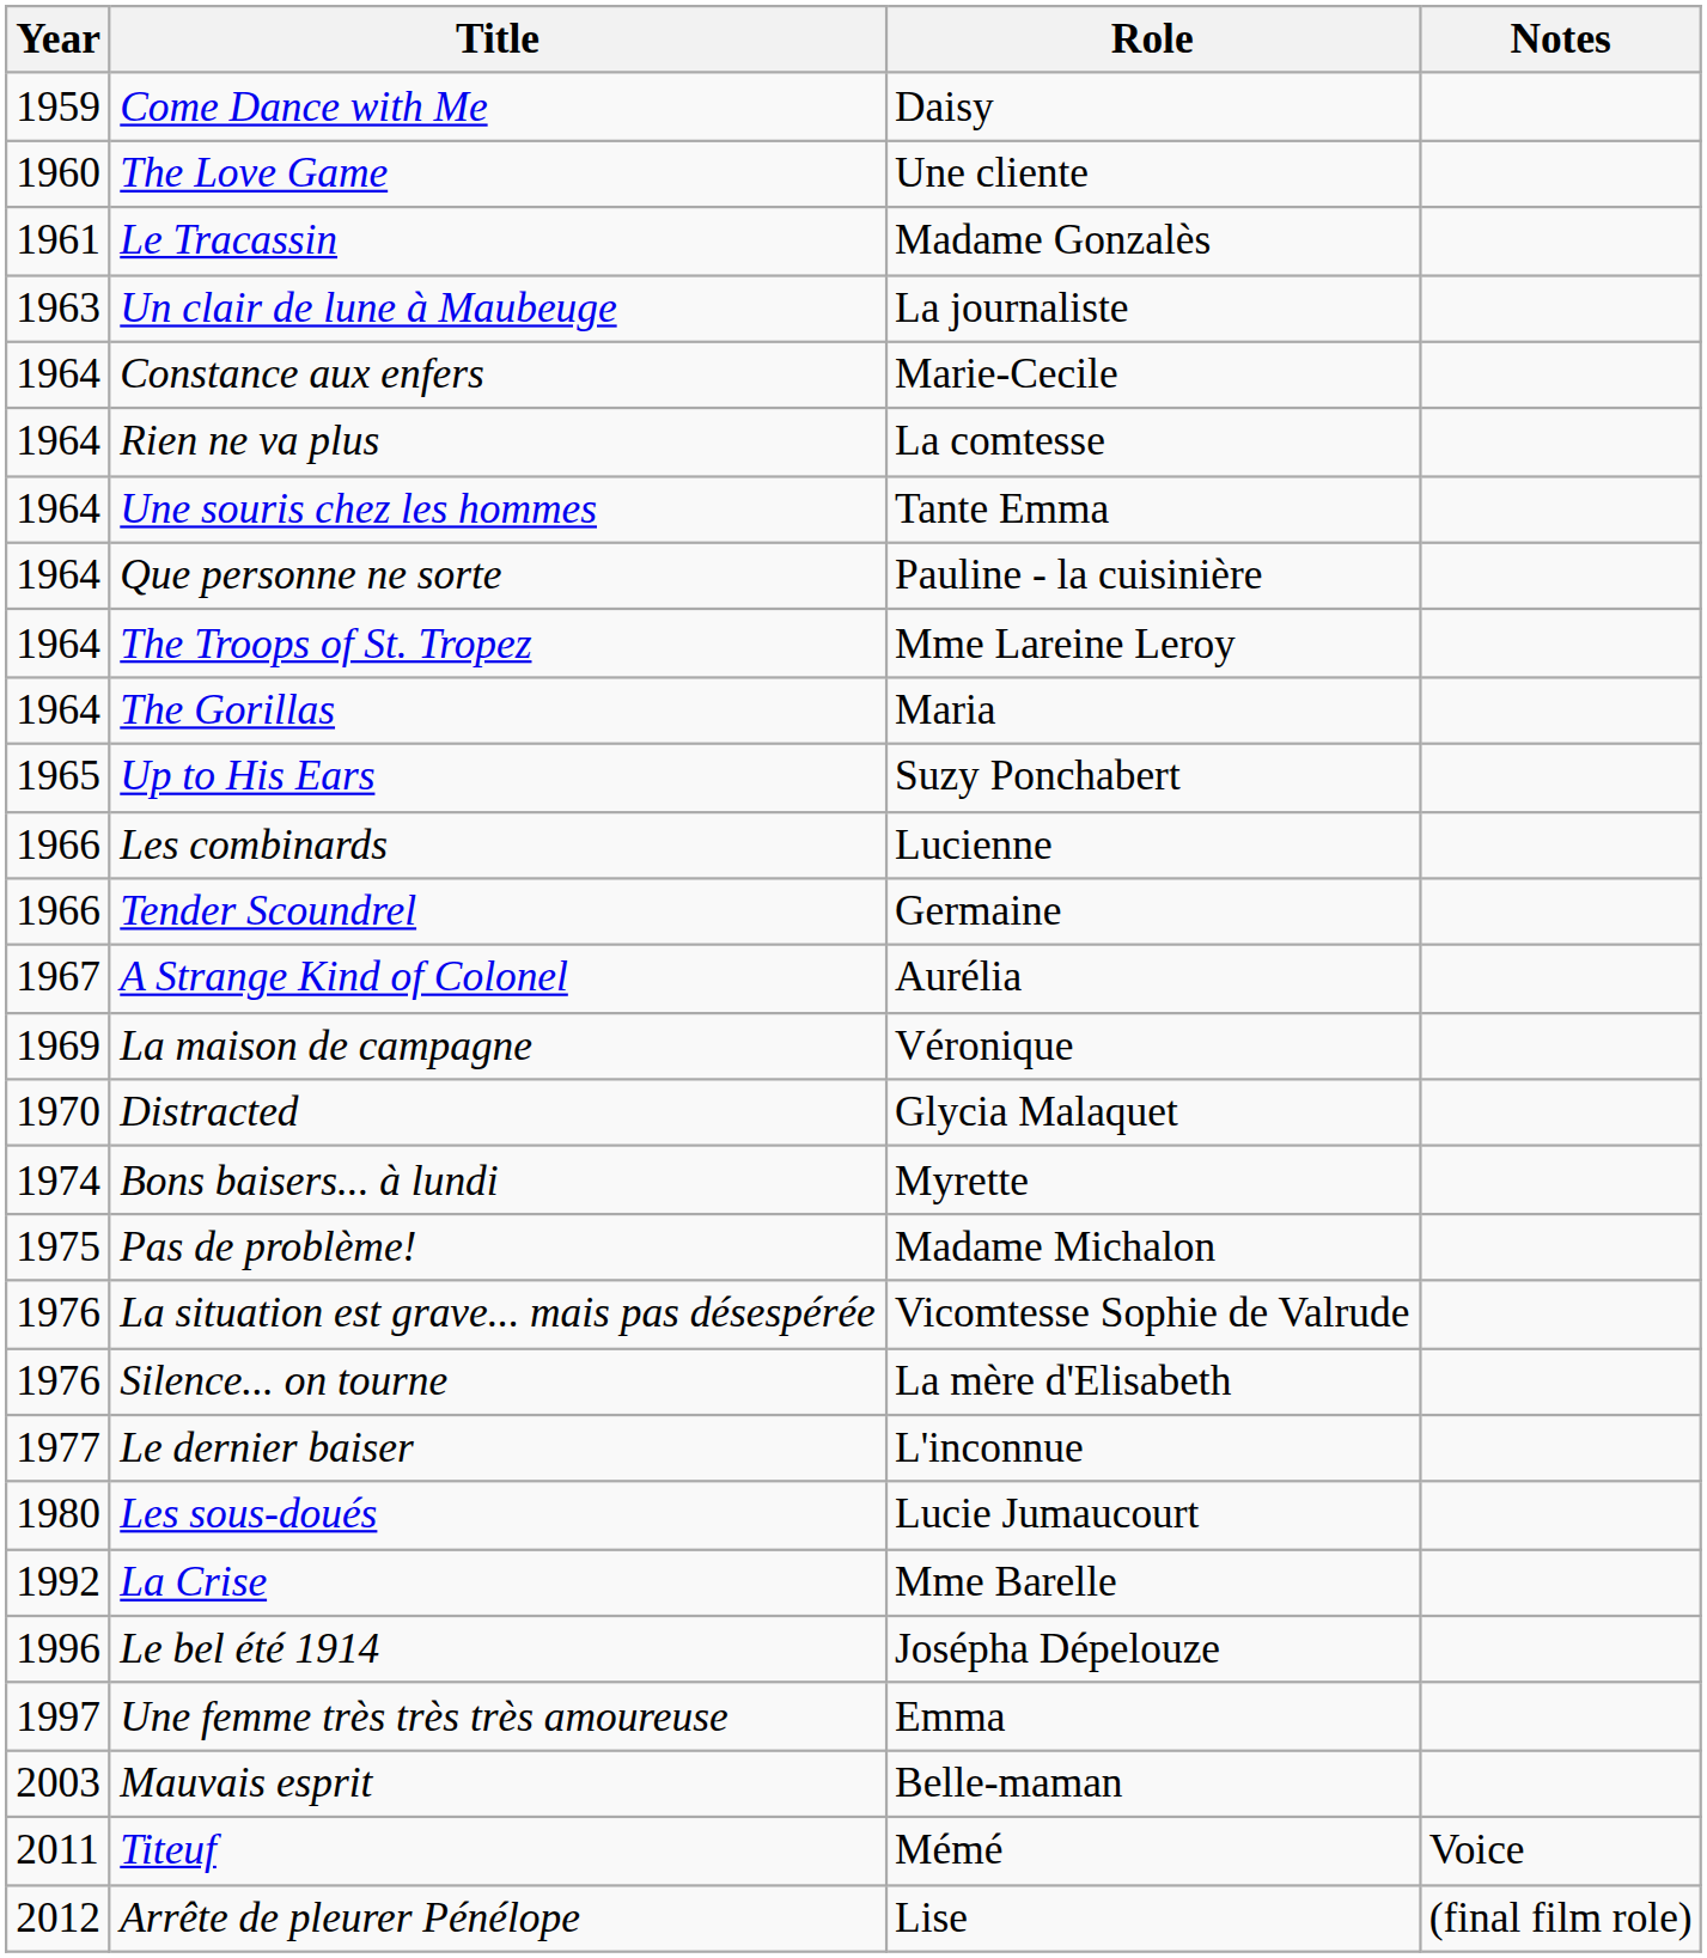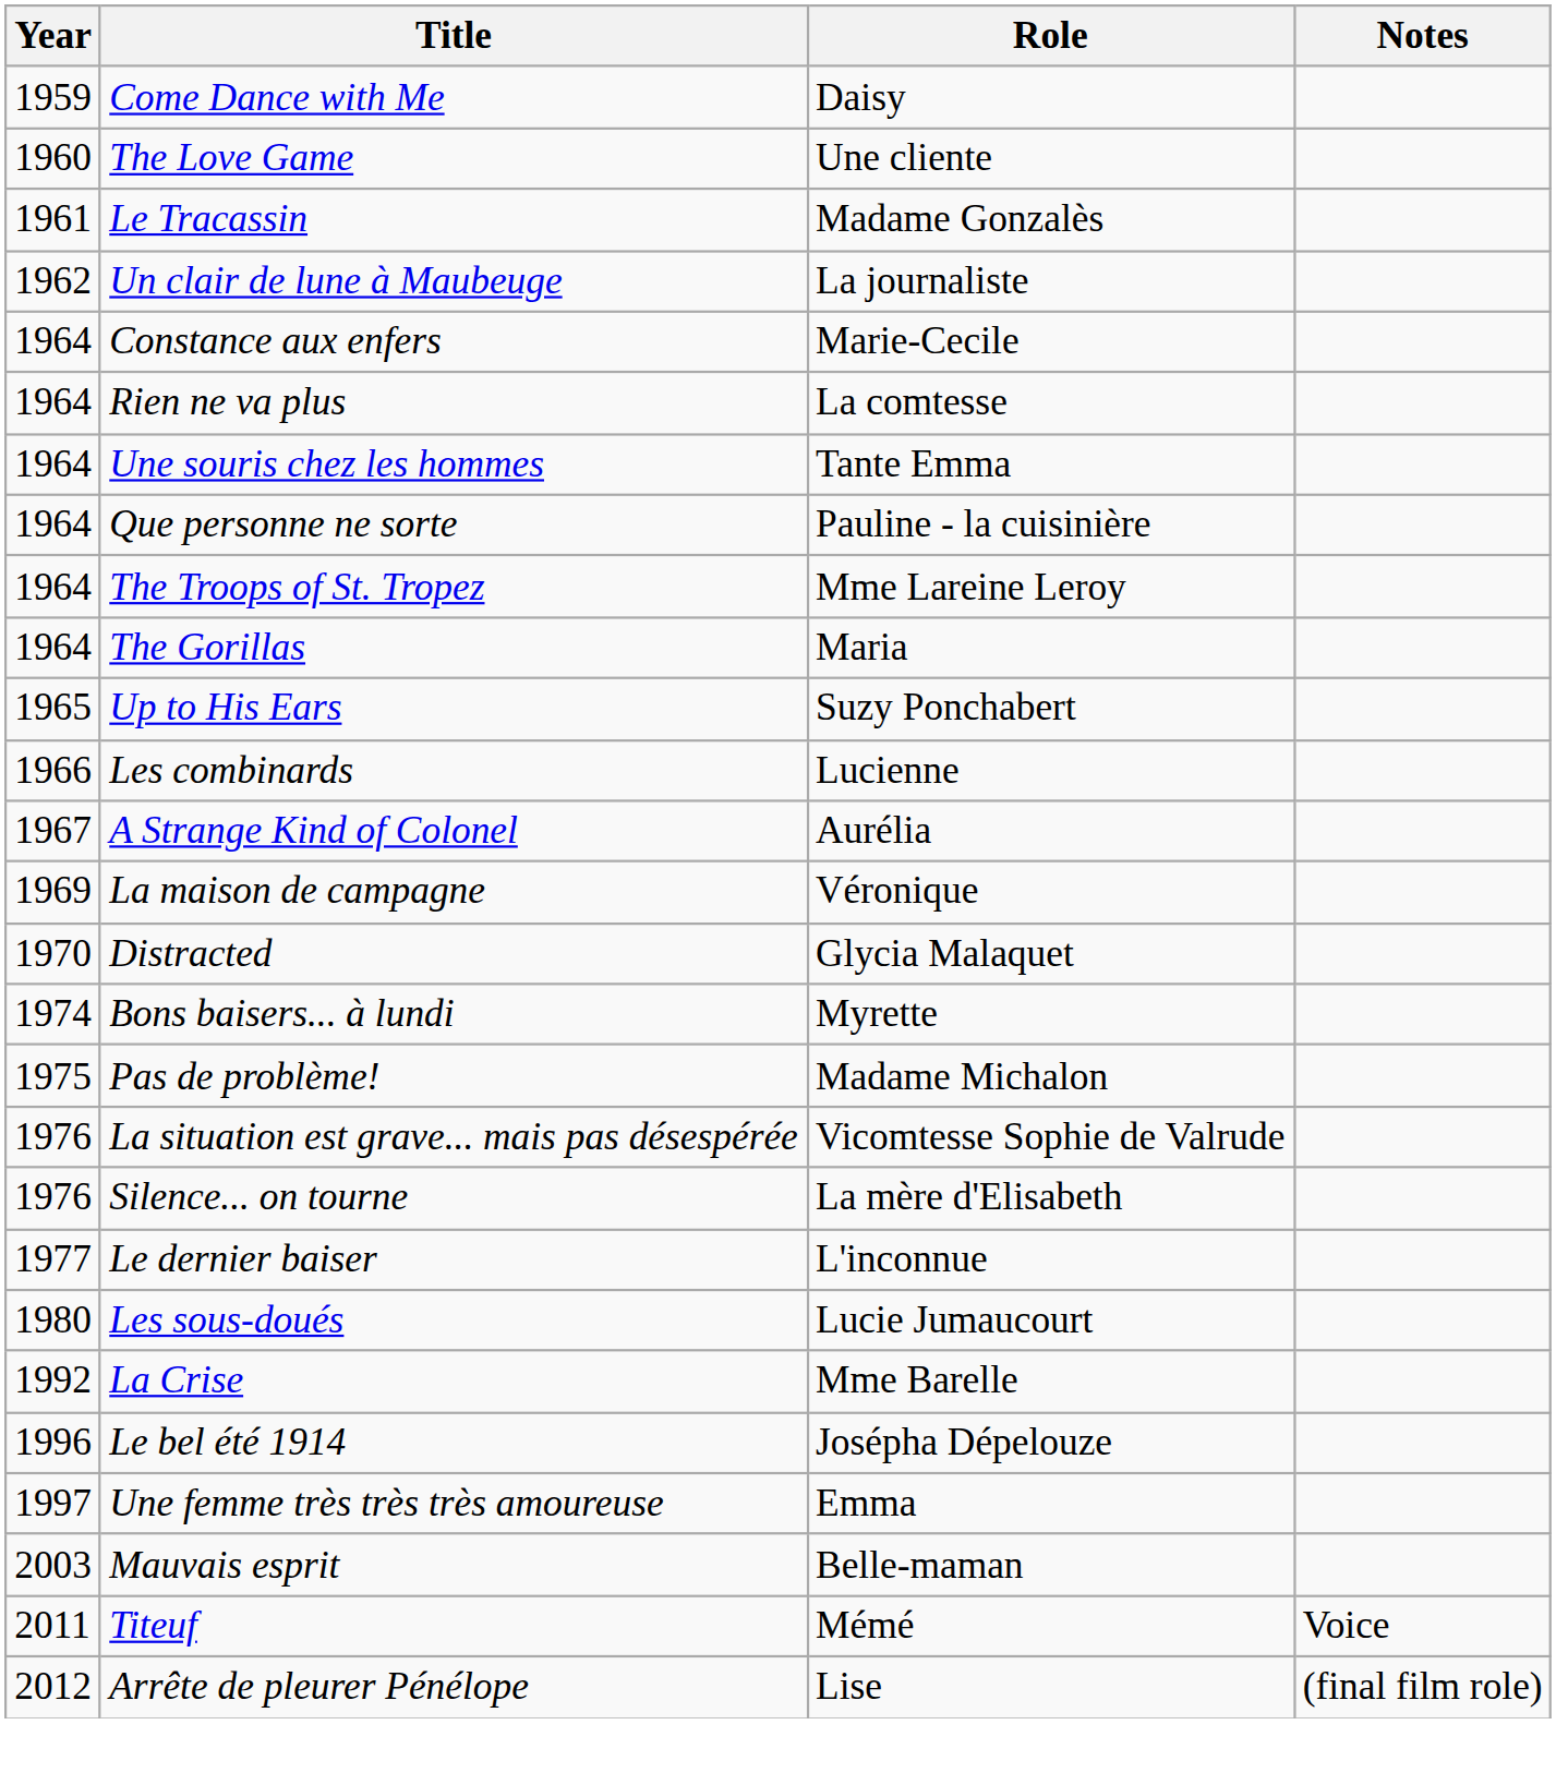 <table class="wikitable">
 <tr>
 <th>Year</th>
 <th>Title</th>
 <th>Role</th>
 <th>Notes</th>
 </tr>
 <tr>
 <td>1959</td>
 <td><em><a href='#'>Come Dance with Me</a></em></td>
 <td>Daisy</td>
 <td></td>
 </tr>
 <tr>
 <td>1960</td>
 <td><em><a href='#'>The Love Game</a></em></td>
 <td>Une cliente</td>
 <td></td>
 </tr>
 <tr>
 <td>1961</td>
 <td><em><a href='#'>Le Tracassin</a></em></td>
 <td>Madame Gonzalès</td>
 <td></td>
 </tr>
 <tr>
-<td>1963</td>
+<td>1962</td>
 <td><em><a href='#'>Un clair de lune à Maubeuge</a></em></td>
 <td>La journaliste</td>
 <td></td>
 </tr>
 <tr>
 <td>1964</td>
 <td><em>Constance aux enfers</em></td>
 <td>Marie-Cecile</td>
 <td></td>
 </tr>
 <tr>
 <td>1964</td>
 <td><em>Rien ne va plus</em></td>
 <td>La comtesse</td>
 <td></td>
 </tr>
 <tr>
 <td>1964</td>
 <td><em><a href='#'>Une souris chez les hommes</a></em></td>
 <td>Tante Emma</td>
 <td></td>
 </tr>
 <tr>
 <td>1964</td>
 <td><em>Que personne ne sorte</em></td>
 <td>Pauline - la cuisinière</td>
 <td></td>
 </tr>
 <tr>
 <td>1964</td>
 <td><em><a href='#'>The Troops of St. Tropez</a></em></td>
 <td>Mme Lareine Leroy</td>
 <td></td>
 </tr>
 <tr>
 <td>1964</td>
 <td><em><a href='#'>The Gorillas</a></em></td>
 <td>Maria</td>
 <td></td>
 </tr>
 <tr>
 <td>1965</td>
 <td><em><a href='#'>Up to His Ears</a></em></td>
 <td>Suzy Ponchabert</td>
 <td></td>
 </tr>
 <tr>
 <td>1966</td>
 <td><em>Les combinards</em></td>
 <td>Lucienne</td>
-<td></td>
-</tr>
-<tr>
-<td>1966</td>
-<td><em><a href='#'>Tender Scoundrel</a></em></td>
-<td>Germaine</td>
 <td></td>
 </tr>
 <tr>
 <td>1967</td>
 <td><em><a href='#'>A Strange Kind of Colonel</a></em></td>
 <td>Aurélia</td>
 <td></td>
 </tr>
 <tr>
 <td>1969</td>
 <td><em>La maison de campagne</em></td>
 <td>Véronique</td>
 <td></td>
 </tr>
 <tr>
 <td>1970</td>
 <td><em>Distracted</em></td>
 <td>Glycia Malaquet</td>
 <td></td>
 </tr>
 <tr>
 <td>1974</td>
 <td><em>Bons baisers... à lundi</em></td>
 <td>Myrette</td>
 <td></td>
 </tr>
 <tr>
 <td>1975</td>
 <td><em>Pas de problème!</em></td>
 <td>Madame Michalon</td>
 <td></td>
 </tr>
 <tr>
 <td>1976</td>
 <td><em>La situation est grave... mais pas désespérée</em></td>
 <td>Vicomtesse Sophie de Valrude</td>
 <td></td>
 </tr>
 <tr>
 <td>1976</td>
 <td><em>Silence... on tourne</em></td>
 <td>La mère d'Elisabeth</td>
 <td></td>
 </tr>
 <tr>
 <td>1977</td>
 <td><em>Le dernier baiser</em></td>
 <td>L'inconnue</td>
 <td></td>
 </tr>
 <tr>
 <td>1980</td>
 <td><em><a href='#'>Les sous-doués</a></em></td>
 <td>Lucie Jumaucourt</td>
 <td></td>
 </tr>
 <tr>
 <td>1992</td>
 <td><em><a href='#'>La Crise</a></em></td>
 <td>Mme Barelle</td>
 <td></td>
 </tr>
 <tr>
 <td>1996</td>
 <td><em>Le bel été 1914</em></td>
 <td>Josépha Dépelouze</td>
 <td></td>
 </tr>
 <tr>
 <td>1997</td>
 <td><em>Une femme très très très amoureuse</em></td>
 <td>Emma</td>
 <td></td>
 </tr>
 <tr>
 <td>2003</td>
 <td><em>Mauvais esprit</em></td>
 <td>Belle-maman</td>
 <td></td>
 </tr>
 <tr>
 <td>2011</td>
 <td><em><a href='#'>Titeuf</a></em></td>
 <td>Mémé</td>
 <td>Voice</td>
 </tr>
 <tr>
 <td>2012</td>
 <td><em>Arrête de pleurer Pénélope</em></td>
 <td>Lise</td>
 <td>(final film role)</td>
 </tr>
 </table>
